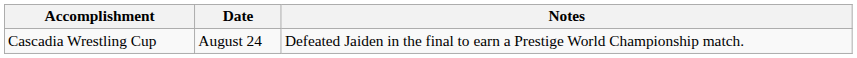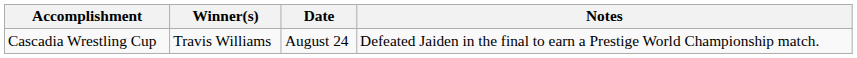 <table class="wikitable" style="width:100%;">
 <tr>
 <th>Accomplishment</th>
+<th>Winner(s)</th>
 <th>Date</th>
 <th>Notes</th>
 </tr>
 <tr>
 <td>Cascadia Wrestling Cup</td>
+<td>Travis Williams</td>
 <td>August 24<br></td>
 <td>Defeated Jaiden in the final to earn a Prestige World Championship match.</td>
 </tr>
 </table>
